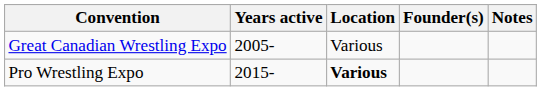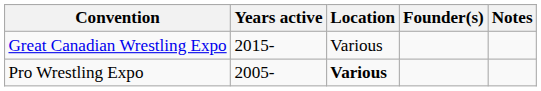 <table class="sortable wikitable">
 <tr>
 <th>Convention</th>
 <th>Years active</th>
 <th>Location</th>
 <th>Founder(s)</th>
 <th>Notes</th>
 </tr>
 <tr>
 <td><a href='#'>Great Canadian Wrestling Expo</a></td>
-<td>2005-</td>
+<td>2015-</td>
 <td>Various</td>
 <td></td>
 <td></td>
 </tr>
 <tr>
 <td>Pro Wrestling Expo</td>
-<td>2015-</td>
+<td>2005-</td>
 <td><strong>Various</strong></td>
 <td></td>
 <td></td>
 </tr>
 </table>
